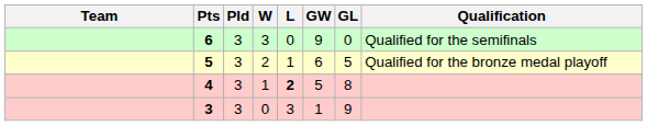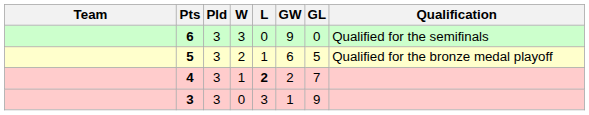 <table class="wikitable" style="text-align:center">
 <tr>
 <th width=200>Team</th>
 <th width=20>Pts</th>
 <th width=20>Pld</th>
 <th width=20>W</th>
 <th width=20>L</th>
 <th width=20>GW</th>
 <th width=20>GL</th>
 <th width=300>Qualification</th>
 </tr>
 <tr bgcolor="#ccffcc">
 <td style="text-align:left;"></td>
 <td><strong>6</strong></td>
 <td>3</td>
 <td>3</td>
 <td>0</td>
 <td>9</td>
 <td>0</td>
 <td style="text-align:left;">Qualified for the semifinals</td>
 </tr>
 <tr bgcolor="#ffffcc">
 <td style="text-align:left;"></td>
 <td><strong>5</strong></td>
 <td>3</td>
 <td>2</td>
 <td>1</td>
 <td>6</td>
 <td>5</td>
 <td style="text-align:left;">Qualified for the bronze medal playoff</td>
 </tr>
 <tr bgcolor="#ffcccc">
 <td style="text-align:left;"></td>
 <td><strong>4</strong></td>
 <td>3</td>
 <td>1</td>
 <td><strong>2</strong></td>
-<td>5</td>
-<td>8</td>
+<td>2</td>
+<td>7</td>
 <td></td>
 </tr>
 <tr bgcolor="#ffcccc">
 <td style="text-align:left;"></td>
 <td><strong>3</strong></td>
 <td>3</td>
 <td>0</td>
 <td>3</td>
 <td>1</td>
 <td>9</td>
 <td></td>
 </tr>
 </table>
